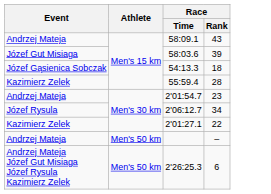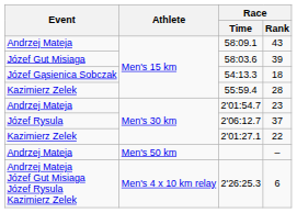 <table class="wikitable" border="1" style="font-size:90%">
 <tr>
 <th rowspan=2>Event</th>
 <th rowspan=2>Athlete</th>
 <th colspan=2>Race</th>
 </tr>
 <tr>
 <th>Time</th>
 <th>Rank</th>
 </tr>
 <tr>
 <td><a href='#'>Andrzej Mateja</a></td>
 <td rowspan=4><a href='#'>Men's 15 km</a></td>
 <td align=center>58:09.1</td>
 <td align=center>43</td>
 </tr>
 <tr>
 <td><a href='#'>Józef Gut Misiaga</a></td>
 <td align=center>58:03.6</td>
 <td align=center>39</td>
 </tr>
 <tr>
 <td><a href='#'>Józef Gąsienica Sobczak</a></td>
 <td align=center>54:13.3</td>
 <td align=center>18</td>
 </tr>
 <tr>
 <td><a href='#'>Kazimierz Zelek</a></td>
 <td align=center>55:59.4</td>
 <td align=center>28</td>
 </tr>
 <tr>
 <td><a href='#'>Andrzej Mateja</a></td>
 <td rowspan=3><a href='#'>Men's 30 km</a></td>
 <td align=center>2'01:54.7</td>
 <td align=center>23</td>
 </tr>
 <tr>
 <td><a href='#'>Józef Rysula</a></td>
 <td align=center>2'06:12.7</td>
-<td align=center>34</td>
+<td align=center>37</td>
 </tr>
 <tr>
 <td><a href='#'>Kazimierz Zelek</a></td>
 <td align=center>2'01:27.1</td>
 <td align=center>22</td>
 </tr>
 <tr>
 <td><a href='#'>Andrzej Mateja</a></td>
 <td><a href='#'>Men's 50 km</a></td>
 <td align=center></td>
 <td align=center>–</td>
 </tr>
 <tr>
 <td><a href='#'>Andrzej Mateja</a><br><a href='#'>Józef Gut Misiaga</a><br><a href='#'>Józef Rysula</a><br><a href='#'>Kazimierz Zelek</a></td>
-<td><a href='#'>Men's 50 km</a></td>
+<td><a href='#'>Men's 4 x 10 km relay</a></td>
 <td align=center>2'26:25.3</td>
 <td align=center>6</td>
 </tr>
 </table>
